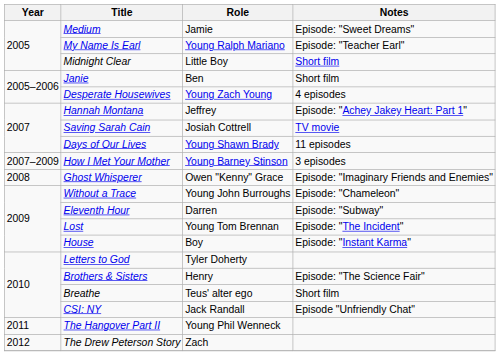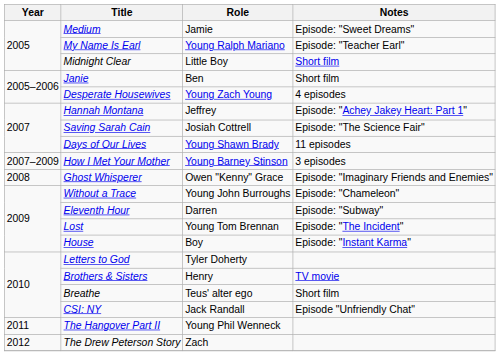 <table class=wikitable>
 <tr>
 <th>Year</th>
 <th>Title</th>
 <th>Role</th>
 <th>Notes</th>
 </tr>
 <tr>
 <td rowspan=3>2005</td>
 <td><em><a href='#'>Medium</a></em></td>
 <td>Jamie</td>
 <td>Episode: "Sweet Dreams"</td>
 </tr>
 <tr>
 <td><em><a href='#'>My Name Is Earl</a></em></td>
 <td><a href='#'>Young Ralph Mariano</a></td>
 <td>Episode: "Teacher Earl"</td>
 </tr>
 <tr>
 <td><em>Midnight Clear</em></td>
 <td>Little Boy</td>
 <td><a href='#'>Short film</a></td>
 </tr>
 <tr>
 <td rowspan=2>2005–2006</td>
 <td><em><a href='#'>Janie</a></em></td>
 <td>Ben</td>
 <td>Short film</td>
 </tr>
 <tr>
 <td><em><a href='#'>Desperate Housewives</a></em></td>
 <td><a href='#'>Young Zach Young</a></td>
 <td>4 episodes</td>
 </tr>
 <tr>
 <td rowspan=3>2007</td>
 <td><em><a href='#'>Hannah Montana</a></em></td>
 <td>Jeffrey</td>
 <td>Episode: "<a href='#'>Achey Jakey Heart: Part 1</a>"</td>
 </tr>
 <tr>
 <td><em><a href='#'>Saving Sarah Cain</a></em></td>
 <td>Josiah Cottrell</td>
-<td><a href='#'>TV movie</a></td>
+<td>Episode: "The Science Fair"</td>
 </tr>
 <tr>
 <td><em><a href='#'>Days of Our Lives</a></em></td>
 <td><a href='#'>Young Shawn Brady</a></td>
 <td>11 episodes</td>
 </tr>
 <tr>
 <td>2007–2009</td>
 <td><em><a href='#'>How I Met Your Mother</a></em></td>
 <td><a href='#'>Young Barney Stinson</a></td>
 <td>3 episodes</td>
 </tr>
 <tr>
 <td>2008</td>
 <td><em><a href='#'>Ghost Whisperer</a></em></td>
 <td>Owen "Kenny" Grace</td>
 <td>Episode: "Imaginary Friends and Enemies"</td>
 </tr>
 <tr>
 <td rowspan=4>2009</td>
 <td><em><a href='#'>Without a Trace</a></em></td>
 <td>Young John Burroughs</td>
 <td>Episode: "Chameleon"</td>
 </tr>
 <tr>
 <td><em><a href='#'>Eleventh Hour</a></em></td>
 <td>Darren</td>
 <td>Episode: "Subway"</td>
 </tr>
 <tr>
 <td><em><a href='#'>Lost</a></em></td>
 <td>Young Tom Brennan</td>
 <td>Episode: "<a href='#'>The Incident</a>"</td>
 </tr>
 <tr>
 <td><em><a href='#'>House</a></em></td>
 <td>Boy</td>
 <td>Episode: "<a href='#'>Instant Karma</a>"</td>
 </tr>
 <tr>
 <td rowspan=4>2010</td>
 <td><em><a href='#'>Letters to God</a></em></td>
 <td>Tyler Doherty</td>
 <td></td>
 </tr>
 <tr>
 <td><em><a href='#'>Brothers & Sisters</a></em></td>
 <td>Henry</td>
-<td>Episode: "The Science Fair"</td>
+<td><a href='#'>TV movie</a></td>
 </tr>
 <tr>
 <td><em>Breathe</em></td>
 <td>Teus' alter ego</td>
 <td>Short film</td>
 </tr>
 <tr>
 <td><em><a href='#'>CSI: NY</a></em></td>
 <td>Jack Randall</td>
 <td>Episode "Unfriendly Chat"</td>
 </tr>
 <tr>
 <td>2011</td>
 <td><em><a href='#'>The Hangover Part II</a></em></td>
 <td>Young Phil Wenneck</td>
 <td></td>
 </tr>
 <tr>
 <td>2012</td>
 <td><em>The Drew Peterson Story</em></td>
 <td>Zach</td>
 <td></td>
 </tr>
 <tr>
 </tr>
 </table>
